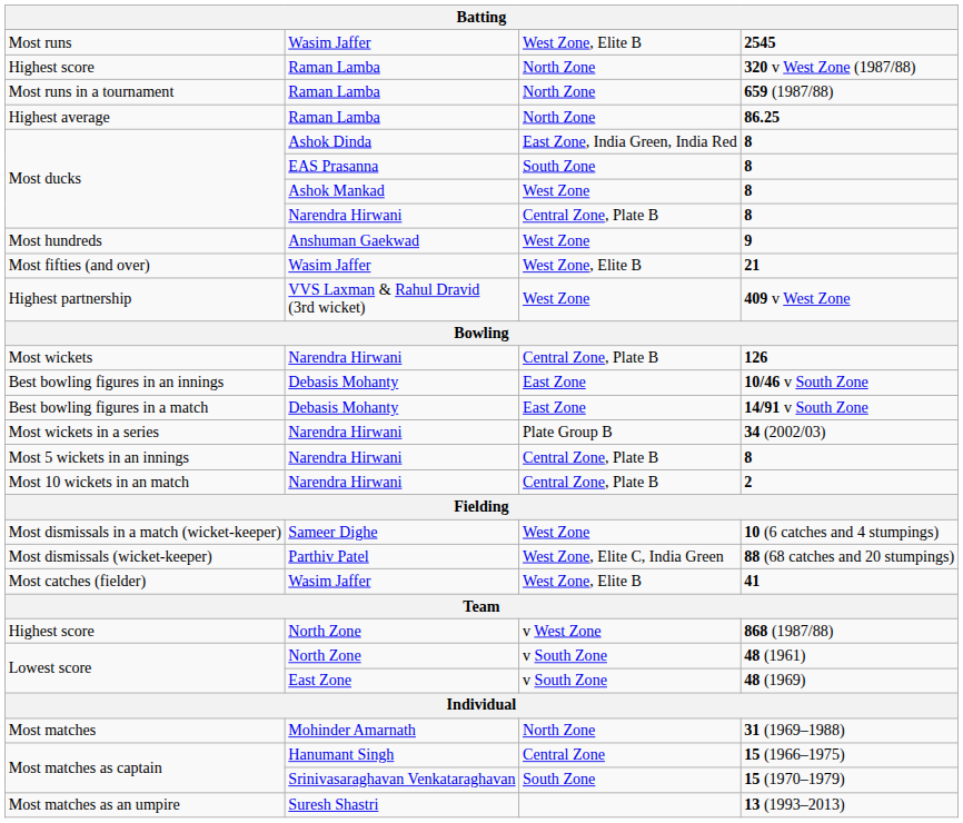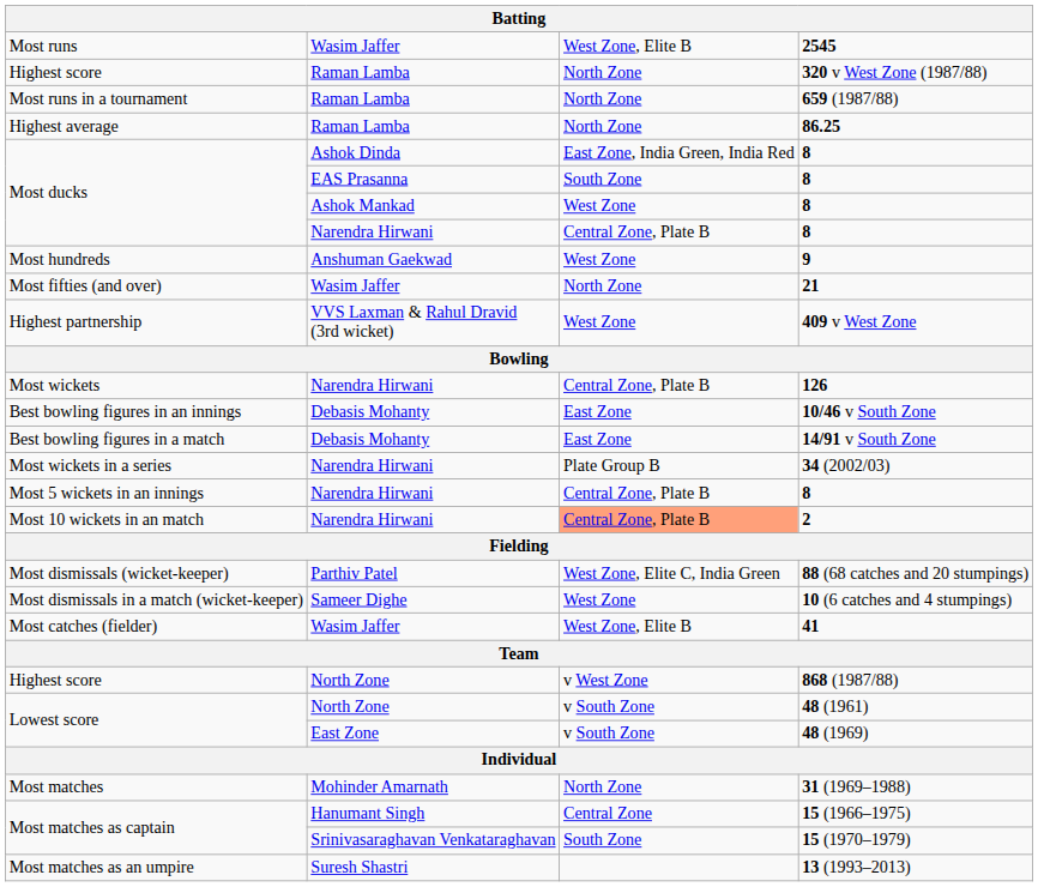 <table class="wikitable">
 <tr>
 <th colspan="4">Batting</th>
 </tr>
 <tr>
 <td>Most runs</td>
 <td><a href='#'>Wasim Jaffer</a></td>
 <td><a href='#'>West Zone</a>, Elite B</td>
 <td><strong>2545</strong></td>
 </tr>
 <tr>
 <td>Highest score</td>
 <td><a href='#'>Raman Lamba</a></td>
 <td><a href='#'>North Zone</a></td>
 <td><strong>320</strong> v <a href='#'>West Zone</a> (1987/88)</td>
 </tr>
 <tr>
 <td>Most runs in a tournament</td>
 <td><a href='#'>Raman Lamba</a></td>
 <td><a href='#'>North Zone</a></td>
 <td><strong>659</strong> (1987/88)</td>
 </tr>
 <tr>
 <td>Highest average</td>
 <td><a href='#'>Raman Lamba</a></td>
 <td><a href='#'>North Zone</a></td>
 <td><strong>86.25</strong></td>
 </tr>
 <tr>
 <td rowspan=4>Most ducks</td>
 <td><a href='#'>Ashok Dinda</a></td>
 <td><a href='#'>East Zone</a>, India Green, India Red</td>
 <td><strong>8</strong></td>
 </tr>
 <tr>
 <td><a href='#'>EAS Prasanna</a></td>
 <td><a href='#'>South Zone</a></td>
 <td><strong>8</strong></td>
 </tr>
 <tr>
 <td><a href='#'>Ashok Mankad</a></td>
 <td><a href='#'>West Zone</a></td>
 <td><strong>8</strong></td>
 </tr>
 <tr>
 <td><a href='#'>Narendra Hirwani</a></td>
 <td><a href='#'>Central Zone</a>, Plate B</td>
 <td><strong>8</strong></td>
 </tr>
 <tr>
 <td>Most hundreds</td>
 <td><a href='#'>Anshuman Gaekwad</a></td>
 <td><a href='#'>West Zone</a></td>
 <td><strong>9</strong></td>
 </tr>
 <tr>
 <td>Most fifties (and over)</td>
 <td><a href='#'>Wasim Jaffer</a></td>
-<td><a href='#'>West Zone</a>, Elite B</td>
+<td><a href='#'>North Zone</a></td>
 <td><strong>21</strong></td>
 </tr>
 <tr>
 <td>Highest partnership</td>
 <td><a href='#'>VVS Laxman</a> & <a href='#'>Rahul Dravid</a> <br> (3rd wicket)</td>
 <td><a href='#'>West Zone</a></td>
 <td><strong>409</strong> v <a href='#'>West Zone</a></td>
 </tr>
 <tr>
 <th colspan="4">Bowling</th>
 </tr>
 <tr>
 <td>Most wickets</td>
 <td><a href='#'>Narendra Hirwani</a></td>
 <td><a href='#'>Central Zone</a>, Plate B</td>
 <td><strong>126</strong></td>
 </tr>
 <tr>
 <td>Best bowling figures in an innings</td>
 <td><a href='#'>Debasis Mohanty</a></td>
 <td><a href='#'>East Zone</a></td>
 <td><strong>10/46</strong> v <a href='#'>South Zone</a></td>
 </tr>
 <tr>
 <td>Best bowling figures in a match</td>
 <td><a href='#'>Debasis Mohanty</a></td>
 <td><a href='#'>East Zone</a></td>
 <td><strong>14/91</strong> v <a href='#'>South Zone</a></td>
 </tr>
 <tr>
 <td>Most wickets in a series</td>
 <td><a href='#'>Narendra Hirwani</a></td>
 <td>Plate Group B</td>
 <td><strong>34</strong> (2002/03)</td>
 </tr>
 <tr>
 <td>Most 5 wickets in an innings</td>
 <td><a href='#'>Narendra Hirwani</a></td>
 <td><a href='#'>Central Zone</a>, Plate B</td>
 <td><strong>8</strong></td>
 </tr>
 <tr>
 <td>Most 10 wickets in an match</td>
 <td><a href='#'>Narendra Hirwani</a></td>
-<td><a href='#'>Central Zone</a>, Plate B</td>
+<td style="background: lightsalmon;"><a href='#'>Central Zone</a>, Plate B</td>
 <td><strong>2</strong></td>
 </tr>
 <tr>
 <th colspan="4">Fielding</th>
 </tr>
 <tr>
+<td>Most dismissals (wicket-keeper)</td>
+<td><a href='#'>Parthiv Patel</a></td>
+<td><a href='#'>West Zone</a>, Elite C, India Green</td>
+<td><strong>88</strong> (68 catches and 20 stumpings)</td>
+</tr>
+<tr>
 <td>Most dismissals in a match (wicket-keeper)</td>
 <td><a href='#'>Sameer Dighe</a></td>
 <td><a href='#'>West Zone</a></td>
 <td><strong>10</strong> (6 catches and 4 stumpings)</td>
-</tr>
-<tr>
-<td>Most dismissals (wicket-keeper)</td>
-<td><a href='#'>Parthiv Patel</a></td>
-<td><a href='#'>West Zone</a>, Elite C, India Green</td>
-<td><strong>88</strong> (68 catches and 20 stumpings)</td>
 </tr>
 <tr>
 <td>Most catches (fielder)</td>
 <td><a href='#'>Wasim Jaffer</a></td>
 <td><a href='#'>West Zone</a>, Elite B</td>
 <td><strong>41</strong></td>
 </tr>
 <tr>
 <th colspan="4">Team</th>
 </tr>
 <tr>
 <td>Highest score</td>
 <td><a href='#'>North Zone</a></td>
 <td>v <a href='#'>West Zone</a></td>
 <td><strong>868</strong> (1987/88)</td>
 </tr>
 <tr>
 <td rowspan=2>Lowest score</td>
 <td><a href='#'>North Zone</a></td>
 <td>v <a href='#'>South Zone</a></td>
 <td><strong>48</strong> (1961)</td>
 </tr>
 <tr>
 <td><a href='#'>East Zone</a></td>
 <td>v <a href='#'>South Zone</a></td>
 <td><strong>48</strong> (1969)</td>
 </tr>
 <tr>
 <th colspan="4">Individual</th>
 </tr>
 <tr>
 <td>Most matches</td>
 <td><a href='#'>Mohinder Amarnath</a></td>
 <td><a href='#'>North Zone</a></td>
 <td><strong>31</strong> (1969–1988)</td>
 </tr>
 <tr>
 <td rowspan=2>Most matches as captain</td>
 <td><a href='#'>Hanumant Singh</a></td>
 <td><a href='#'>Central Zone</a></td>
 <td><strong>15</strong> (1966–1975)</td>
 </tr>
 <tr>
 <td><a href='#'>Srinivasaraghavan Venkataraghavan</a></td>
 <td><a href='#'>South Zone</a></td>
 <td><strong>15</strong> (1970–1979)</td>
 </tr>
 <tr>
 <td>Most matches as an umpire</td>
 <td><a href='#'>Suresh Shastri</a></td>
 <td></td>
 <td><strong>13</strong> (1993–2013)</td>
 </tr>
 </table>
